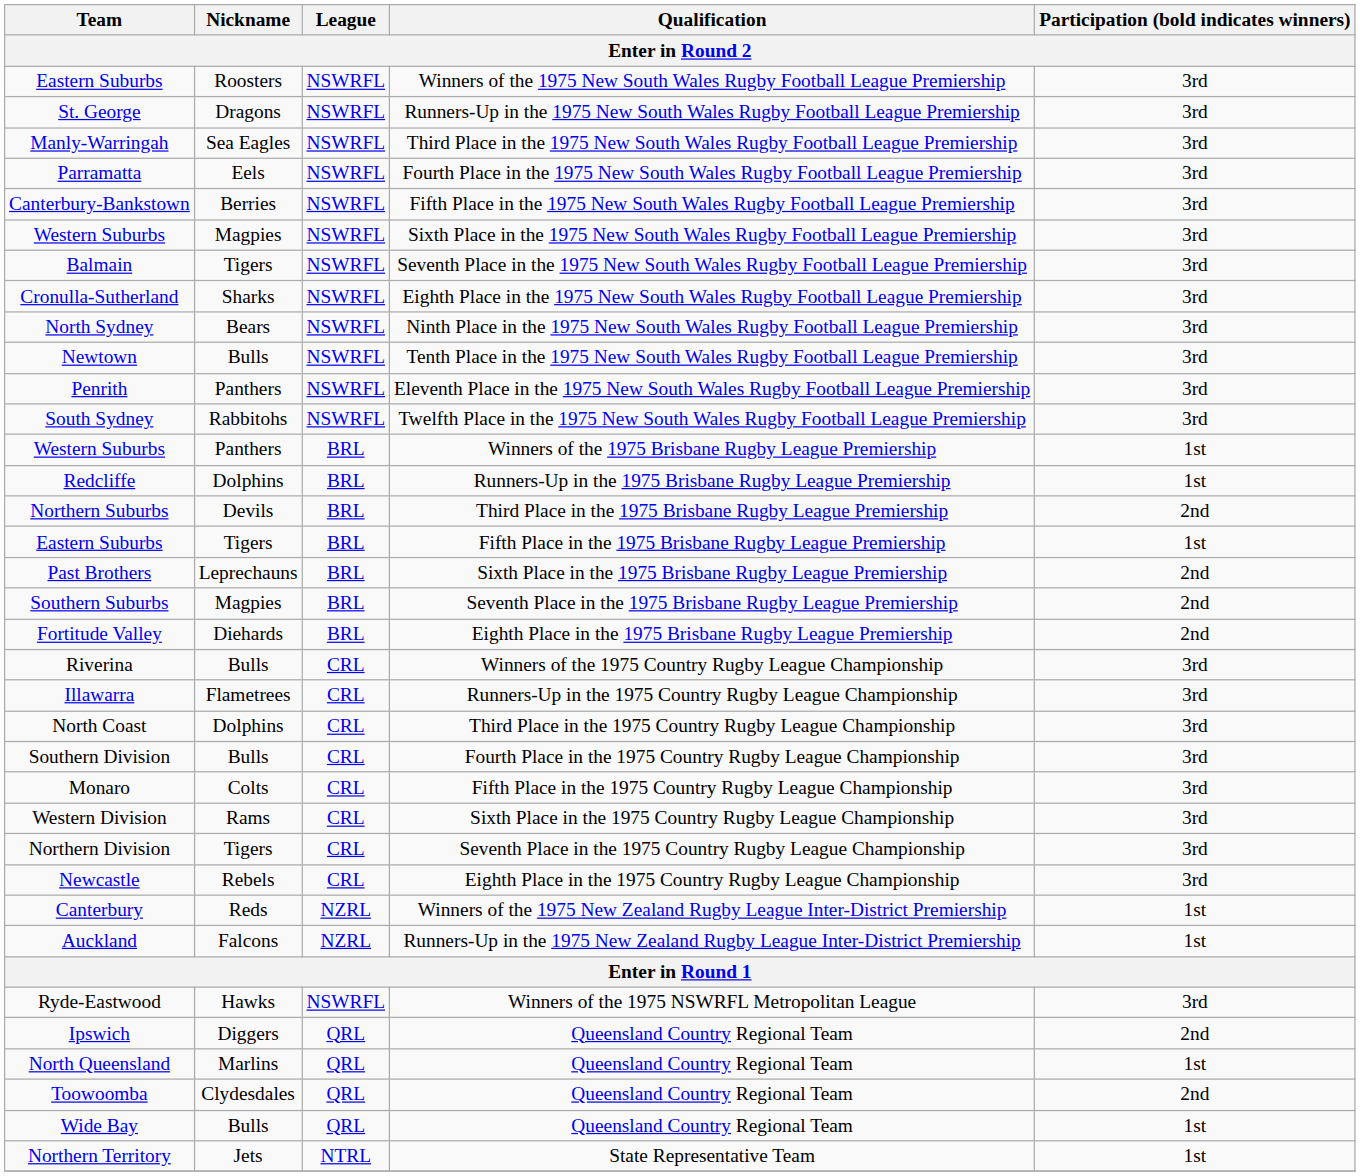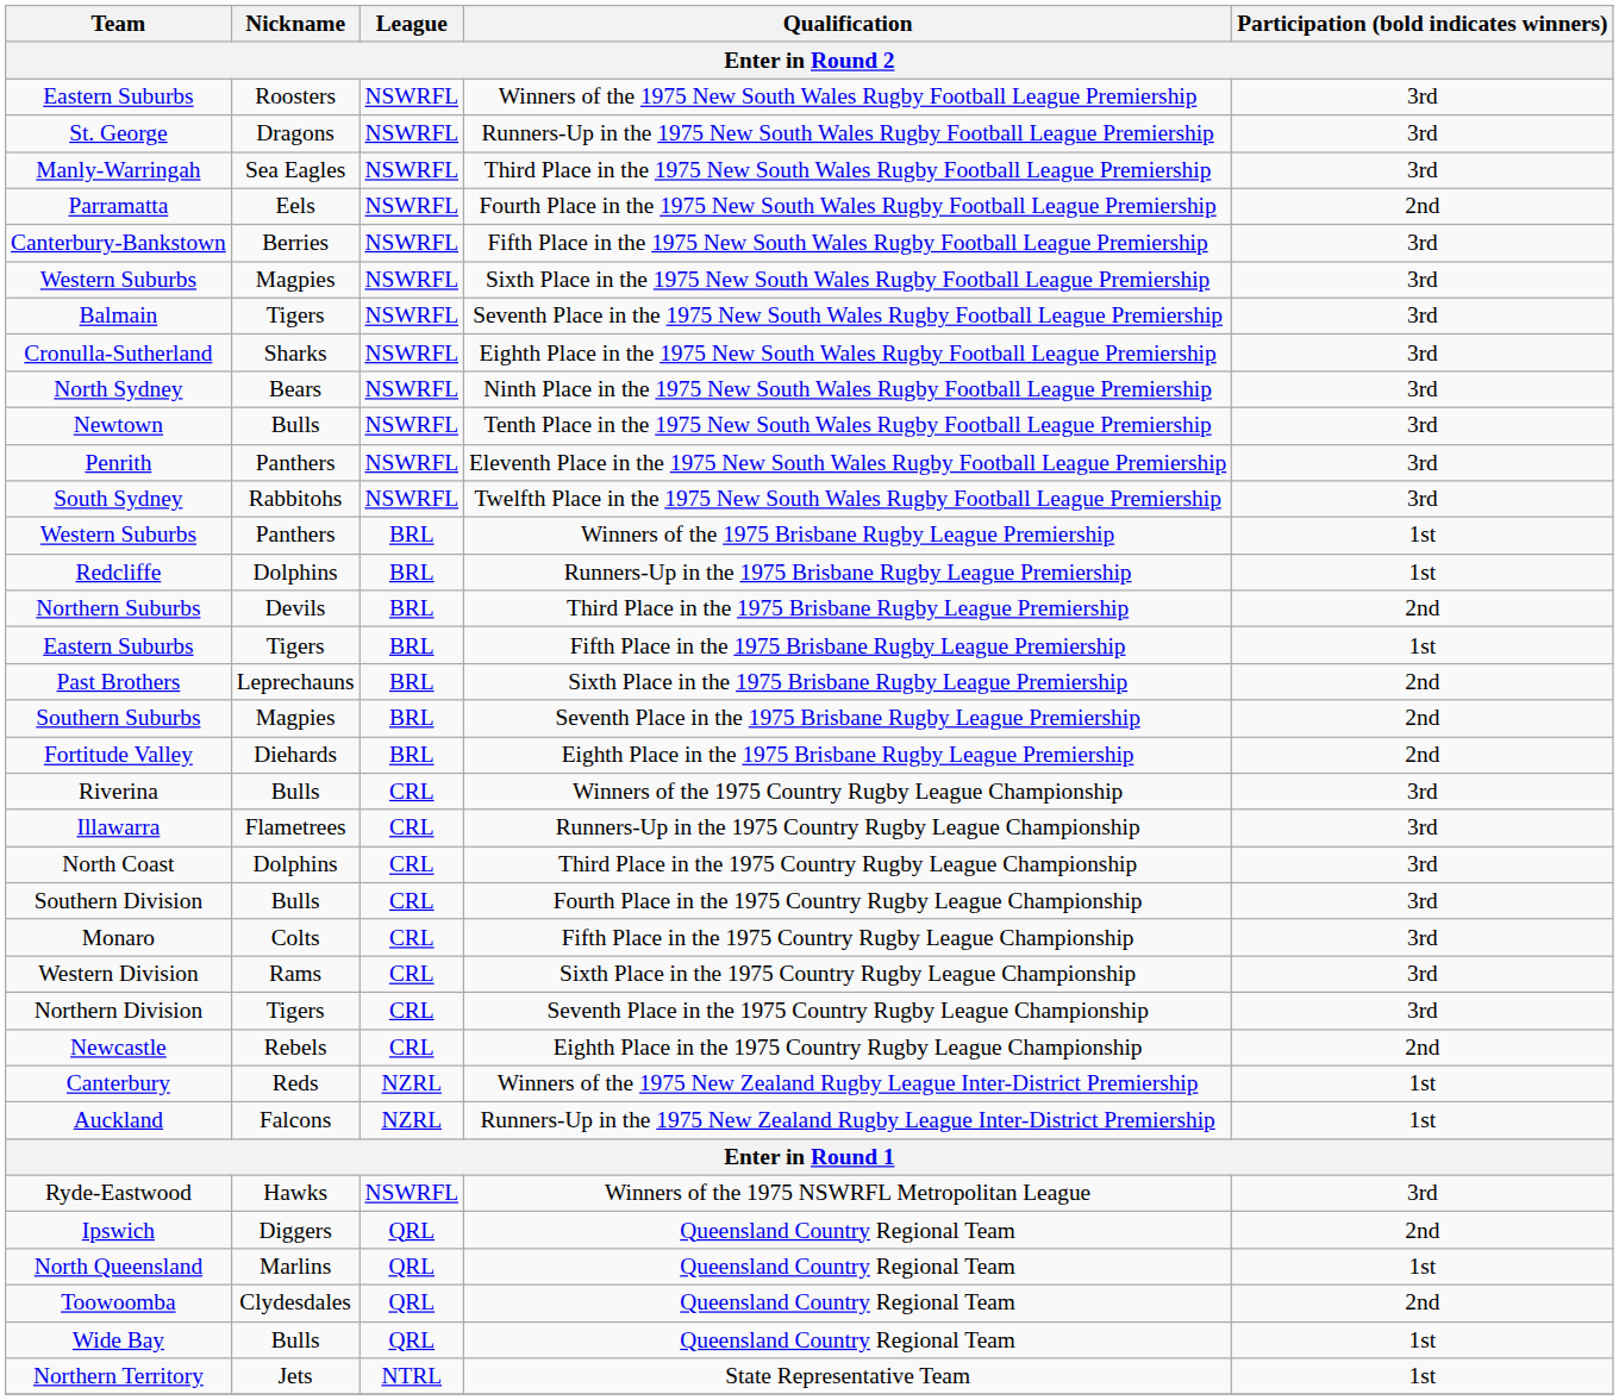 <table class="wikitable" style="text-align:center">
 <tr>
 <th>Team</th>
 <th>Nickname</th>
 <th>League</th>
 <th>Qualification</th>
 <th>Participation (bold indicates winners)</th>
 </tr>
 <tr>
 <th colspan=5>Enter in <a href='#'>Round 2</a></th>
 </tr>
 <tr>
 <td><a href='#'>Eastern Suburbs</a></td>
 <td>Roosters</td>
 <td><a href='#'>NSWRFL</a></td>
 <td>Winners of the <a href='#'>1975 New South Wales Rugby Football League Premiership</a></td>
 <td>3rd </td>
 </tr>
 <tr>
 <td><a href='#'>St. George</a></td>
 <td>Dragons</td>
 <td><a href='#'>NSWRFL</a></td>
 <td>Runners-Up in the <a href='#'>1975 New South Wales Rugby Football League Premiership</a></td>
 <td>3rd </td>
 </tr>
 <tr>
 <td><a href='#'>Manly-Warringah</a></td>
 <td>Sea Eagles</td>
 <td><a href='#'>NSWRFL</a></td>
 <td>Third Place in the <a href='#'>1975 New South Wales Rugby Football League Premiership</a></td>
 <td>3rd </td>
 </tr>
 <tr>
 <td><a href='#'>Parramatta</a></td>
 <td>Eels</td>
 <td><a href='#'>NSWRFL</a></td>
 <td>Fourth Place in the <a href='#'>1975 New South Wales Rugby Football League Premiership</a></td>
-<td>3rd </td>
+<td>2nd </td>
 </tr>
 <tr>
 <td><a href='#'>Canterbury-Bankstown</a></td>
 <td>Berries</td>
 <td><a href='#'>NSWRFL</a></td>
 <td>Fifth Place in the <a href='#'>1975 New South Wales Rugby Football League Premiership</a></td>
 <td>3rd </td>
 </tr>
 <tr>
 <td><a href='#'>Western Suburbs</a></td>
 <td>Magpies</td>
 <td><a href='#'>NSWRFL</a></td>
 <td>Sixth Place in the <a href='#'>1975 New South Wales Rugby Football League Premiership</a></td>
 <td>3rd </td>
 </tr>
 <tr>
 <td><a href='#'>Balmain</a></td>
 <td>Tigers</td>
 <td><a href='#'>NSWRFL</a></td>
 <td>Seventh Place in the <a href='#'>1975 New South Wales Rugby Football League Premiership</a></td>
 <td>3rd </td>
 </tr>
 <tr>
 <td><a href='#'>Cronulla-Sutherland</a></td>
 <td>Sharks</td>
 <td><a href='#'>NSWRFL</a></td>
 <td>Eighth Place in the <a href='#'>1975 New South Wales Rugby Football League Premiership</a></td>
 <td>3rd </td>
 </tr>
 <tr>
 <td><a href='#'>North Sydney</a></td>
 <td>Bears</td>
 <td><a href='#'>NSWRFL</a></td>
 <td>Ninth Place in the <a href='#'>1975 New South Wales Rugby Football League Premiership</a></td>
 <td>3rd </td>
 </tr>
 <tr>
 <td><a href='#'>Newtown</a></td>
 <td>Bulls</td>
 <td><a href='#'>NSWRFL</a></td>
 <td>Tenth Place in the <a href='#'>1975 New South Wales Rugby Football League Premiership</a></td>
 <td>3rd </td>
 </tr>
 <tr>
 <td><a href='#'>Penrith</a></td>
 <td>Panthers</td>
 <td><a href='#'>NSWRFL</a></td>
 <td>Eleventh Place in the <a href='#'>1975 New South Wales Rugby Football League Premiership</a></td>
 <td>3rd </td>
 </tr>
 <tr>
 <td><a href='#'>South Sydney</a></td>
 <td>Rabbitohs</td>
 <td><a href='#'>NSWRFL</a></td>
 <td>Twelfth Place in the <a href='#'>1975 New South Wales Rugby Football League Premiership</a></td>
 <td>3rd </td>
 </tr>
 <tr>
 <td><a href='#'>Western Suburbs</a></td>
 <td>Panthers</td>
 <td><a href='#'>BRL</a></td>
 <td>Winners of the <a href='#'>1975 Brisbane Rugby League Premiership</a></td>
 <td>1st</td>
 </tr>
 <tr>
 <td><a href='#'>Redcliffe</a></td>
 <td>Dolphins</td>
 <td><a href='#'>BRL</a></td>
 <td>Runners-Up in the <a href='#'>1975 Brisbane Rugby League Premiership</a></td>
 <td>1st</td>
 </tr>
 <tr>
 <td><a href='#'>Northern Suburbs</a></td>
 <td>Devils</td>
 <td><a href='#'>BRL</a></td>
 <td>Third Place in the <a href='#'>1975 Brisbane Rugby League Premiership</a></td>
 <td>2nd </td>
 </tr>
 <tr>
 <td><a href='#'>Eastern Suburbs</a></td>
 <td>Tigers</td>
 <td><a href='#'>BRL</a></td>
 <td>Fifth Place in the <a href='#'>1975 Brisbane Rugby League Premiership</a></td>
 <td>1st</td>
 </tr>
 <tr>
 <td><a href='#'>Past Brothers</a></td>
 <td>Leprechauns</td>
 <td><a href='#'>BRL</a></td>
 <td>Sixth Place in the <a href='#'>1975 Brisbane Rugby League Premiership</a></td>
 <td>2nd </td>
 </tr>
 <tr>
 <td><a href='#'>Southern Suburbs</a></td>
 <td>Magpies</td>
 <td><a href='#'>BRL</a></td>
 <td>Seventh Place in the <a href='#'>1975 Brisbane Rugby League Premiership</a></td>
 <td>2nd </td>
 </tr>
 <tr>
 <td><a href='#'>Fortitude Valley</a></td>
 <td>Diehards</td>
 <td><a href='#'>BRL</a></td>
 <td>Eighth Place in the <a href='#'>1975 Brisbane Rugby League Premiership</a></td>
 <td>2nd </td>
 </tr>
 <tr>
 <td>Riverina</td>
 <td>Bulls</td>
 <td><a href='#'>CRL</a></td>
 <td>Winners of the 1975 Country Rugby League Championship</td>
 <td>3rd </td>
 </tr>
 <tr>
 <td><a href='#'>Illawarra</a></td>
 <td>Flametrees</td>
 <td><a href='#'>CRL</a></td>
 <td>Runners-Up in the 1975 Country Rugby League Championship</td>
 <td>3rd </td>
 </tr>
 <tr>
 <td>North Coast</td>
 <td>Dolphins</td>
 <td><a href='#'>CRL</a></td>
 <td>Third Place in the 1975 Country Rugby League Championship</td>
 <td>3rd </td>
 </tr>
 <tr>
 <td>Southern Division</td>
 <td>Bulls</td>
 <td><a href='#'>CRL</a></td>
 <td>Fourth Place in the 1975 Country Rugby League Championship</td>
 <td>3rd </td>
 </tr>
 <tr>
 <td>Monaro</td>
 <td>Colts</td>
 <td><a href='#'>CRL</a></td>
 <td>Fifth Place in the 1975 Country Rugby League Championship</td>
 <td>3rd </td>
 </tr>
 <tr>
 <td>Western Division</td>
 <td>Rams</td>
 <td><a href='#'>CRL</a></td>
 <td>Sixth Place in the 1975 Country Rugby League Championship</td>
 <td>3rd </td>
 </tr>
 <tr>
 <td>Northern Division</td>
 <td>Tigers</td>
 <td><a href='#'>CRL</a></td>
 <td>Seventh Place in the 1975 Country Rugby League Championship</td>
 <td>3rd </td>
 </tr>
 <tr>
 <td><a href='#'>Newcastle</a></td>
 <td>Rebels</td>
 <td><a href='#'>CRL</a></td>
 <td>Eighth Place in the 1975 Country Rugby League Championship</td>
-<td>3rd </td>
+<td>2nd </td>
 </tr>
 <tr>
 <td><a href='#'>Canterbury</a></td>
 <td>Reds</td>
 <td><a href='#'>NZRL</a></td>
 <td>Winners of the <a href='#'>1975 New Zealand Rugby League Inter-District Premiership</a></td>
 <td>1st</td>
 </tr>
 <tr>
 <td><a href='#'>Auckland</a></td>
 <td>Falcons</td>
 <td><a href='#'>NZRL</a></td>
 <td>Runners-Up in the <a href='#'>1975 New Zealand Rugby League Inter-District Premiership</a></td>
 <td>1st</td>
 </tr>
 <tr>
 <th colspan=5>Enter in <a href='#'>Round 1</a></th>
 </tr>
 <tr>
 <td>Ryde-Eastwood</td>
 <td>Hawks</td>
 <td><a href='#'>NSWRFL</a></td>
 <td>Winners of the 1975 NSWRFL Metropolitan League</td>
 <td>3rd </td>
 </tr>
 <tr>
 <td><a href='#'>Ipswich</a></td>
 <td>Diggers</td>
 <td><a href='#'>QRL</a></td>
 <td><a href='#'>Queensland Country</a> Regional Team</td>
 <td>2nd </td>
 </tr>
 <tr>
 <td><a href='#'>North Queensland</a></td>
 <td>Marlins</td>
 <td><a href='#'>QRL</a></td>
 <td><a href='#'>Queensland Country</a> Regional Team</td>
 <td>1st</td>
 </tr>
 <tr>
 <td><a href='#'>Toowoomba</a></td>
 <td>Clydesdales</td>
 <td><a href='#'>QRL</a></td>
 <td><a href='#'>Queensland Country</a> Regional Team</td>
 <td>2nd </td>
 </tr>
 <tr>
 <td><a href='#'>Wide Bay</a></td>
 <td>Bulls</td>
 <td><a href='#'>QRL</a></td>
 <td><a href='#'>Queensland Country</a> Regional Team</td>
 <td>1st</td>
 </tr>
 <tr>
 <td><a href='#'>Northern Territory</a></td>
 <td>Jets</td>
 <td><a href='#'>NTRL</a></td>
 <td>State Representative Team</td>
 <td>1st</td>
 </tr>
 <tr>
 </tr>
 </table>
